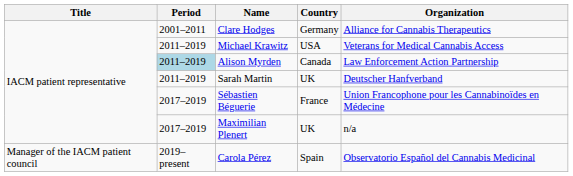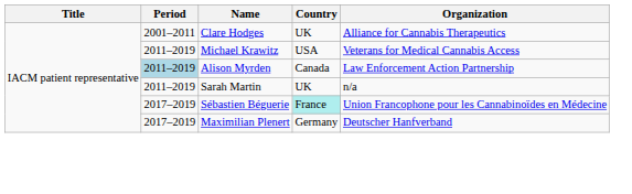 <table class="wikitable">
 <tr>
 <th>Title</th>
 <th>Period</th>
 <th>Name</th>
 <th>Country</th>
 <th>Organization</th>
 </tr>
 <tr>
 <td rowspan="6">IACM patient representative</td>
 <td>2001–2011</td>
 <td><a href='#'>Clare Hodges</a></td>
-<td>Germany</td>
+<td>UK</td>
 <td><a href='#'>Alliance for Cannabis Therapeutics</a></td>
 </tr>
 <tr>
 <td>2011–2019</td>
 <td><a href='#'>Michael Krawitz</a></td>
 <td>USA</td>
 <td><a href='#'>Veterans for Medical Cannabis Access</a></td>
 </tr>
 <tr>
 <td style="background: lightblue;">2011–2019</td>
 <td><a href='#'>Alison Myrden</a></td>
 <td>Canada</td>
 <td><a href='#'>Law Enforcement Action Partnership</a></td>
 </tr>
 <tr>
 <td>2011–2019</td>
 <td>Sarah Martin</td>
 <td>UK</td>
-<td><a href='#'>Deutscher Hanfverband</a></td>
+<td>n/a</td>
 </tr>
 <tr>
 <td>2017–2019</td>
 <td><a href='#'>Sébastien Béguerie</a></td>
-<td>France</td>
+<td style="background: paleturquoise;">France</td>
 <td><a href='#'>Union Francophone pour les Cannabinoïdes en Médecine</a></td>
 </tr>
 <tr>
 <td>2017–2019</td>
 <td><a href='#'>Maximilian Plenert</a></td>
-<td>UK</td>
-<td>n/a</td>
-</tr>
-<tr>
-<td>Manager of the IACM patient council</td>
-<td>2019–present</td>
-<td><a href='#'>Carola Pérez</a></td>
-<td>Spain</td>
-<td><a href='#'>Observatorio Español del Cannabis Medicinal</a></td>
+<td>Germany</td>
+<td><a href='#'>Deutscher Hanfverband</a></td>
 </tr>
 </table>
